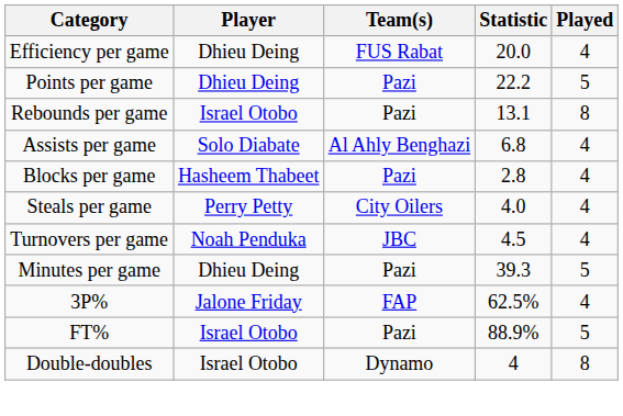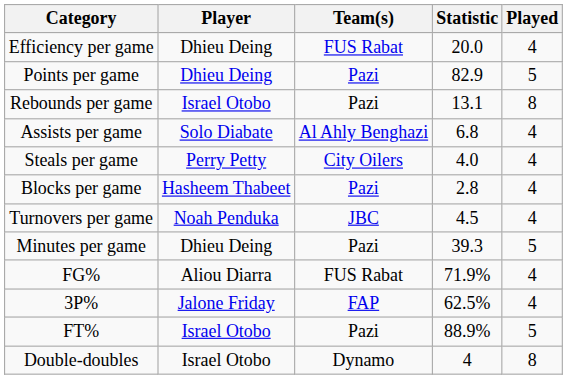 <table class="wikitable" style="text-align:center">
 <tr>
 <th>Category</th>
 <th>Player</th>
 <th>Team(s)</th>
 <th>Statistic</th>
 <th>Played</th>
 </tr>
 <tr>
 <td>Efficiency per game</td>
 <td>Dhieu Deing</td>
 <td><a href='#'>FUS Rabat</a></td>
 <td>20.0</td>
 <td>4</td>
 </tr>
 <tr>
 <td>Points per game</td>
 <td><a href='#'>Dhieu Deing</a></td>
 <td><a href='#'>Pazi</a></td>
-<td>22.2</td>
+<td>82.9</td>
 <td>5</td>
 </tr>
 <tr>
 <td>Rebounds per game</td>
 <td><a href='#'>Israel Otobo</a></td>
 <td>Pazi</td>
 <td>13.1</td>
 <td>8</td>
 </tr>
 <tr>
 <td>Assists per game</td>
 <td><a href='#'>Solo Diabate</a></td>
 <td><a href='#'>Al Ahly Benghazi</a></td>
 <td>6.8</td>
 <td>4</td>
 </tr>
 <tr>
+<td>Steals per game</td>
+<td><a href='#'>Perry Petty</a></td>
+<td><a href='#'>City Oilers</a></td>
+<td>4.0</td>
+<td>4</td>
+</tr>
+<tr>
 <td>Blocks per game</td>
 <td><a href='#'>Hasheem Thabeet</a></td>
 <td><a href='#'>Pazi</a></td>
 <td>2.8</td>
-<td>4</td>
-</tr>
-<tr>
-<td>Steals per game</td>
-<td><a href='#'>Perry Petty</a></td>
-<td><a href='#'>City Oilers</a></td>
-<td>4.0</td>
 <td>4</td>
 </tr>
 <tr>
 <td>Turnovers per game</td>
 <td><a href='#'>Noah Penduka</a></td>
 <td><a href='#'>JBC</a></td>
 <td>4.5</td>
 <td>4</td>
 </tr>
 <tr>
 <td>Minutes per game</td>
 <td>Dhieu Deing</td>
 <td>Pazi</td>
 <td>39.3</td>
 <td>5</td>
+</tr>
+<tr>
+<td>FG%</td>
+<td>Aliou Diarra</td>
+<td>FUS Rabat</td>
+<td>71.9%</td>
+<td>4</td>
 </tr>
 <tr>
 <td>3P%</td>
 <td><a href='#'>Jalone Friday</a></td>
 <td><a href='#'>FAP</a></td>
 <td>62.5%</td>
 <td>4</td>
 </tr>
 <tr>
 <td>FT%</td>
 <td><a href='#'>Israel Otobo</a></td>
 <td>Pazi</td>
 <td>88.9%</td>
 <td>5</td>
 </tr>
 <tr>
 <td>Double-doubles</td>
 <td>Israel Otobo</td>
 <td>Dynamo</td>
 <td>4</td>
 <td>8</td>
 </tr>
 </table>
